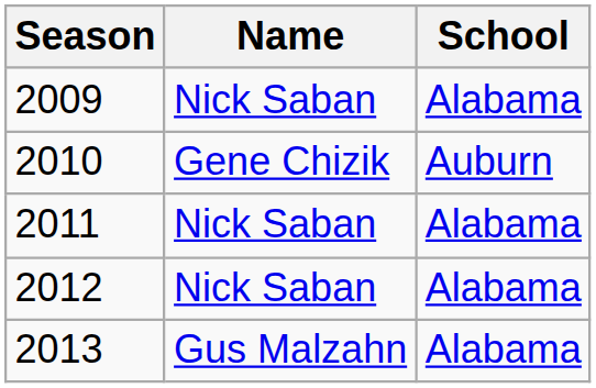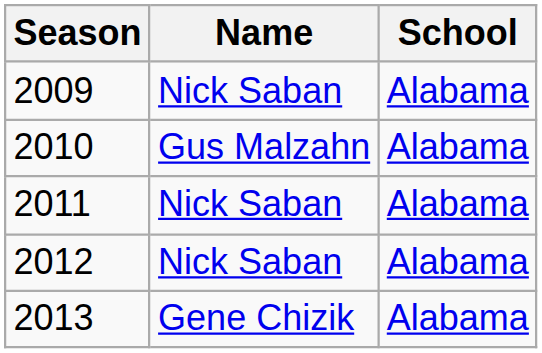 <table class="wikitable">
 <tr>
 <th>Season</th>
 <th>Name</th>
 <th>School</th>
 </tr>
 <tr>
 <td>2009</td>
 <td><a href='#'>Nick Saban</a></td>
 <td><a href='#'>Alabama</a></td>
 </tr>
 <tr>
 <td>2010</td>
-<td><a href='#'>Gene Chizik</a></td>
-<td><a href='#'>Auburn</a></td>
+<td><a href='#'>Gus Malzahn</a></td>
+<td><a href='#'>Alabama</a></td>
 </tr>
 <tr>
 <td>2011</td>
 <td><a href='#'>Nick Saban</a></td>
 <td><a href='#'>Alabama</a></td>
 </tr>
 <tr>
 <td>2012</td>
 <td><a href='#'>Nick Saban</a></td>
 <td><a href='#'>Alabama</a></td>
 </tr>
 <tr>
 <td>2013</td>
-<td><a href='#'>Gus Malzahn</a></td>
+<td><a href='#'>Gene Chizik</a></td>
 <td><a href='#'>Alabama</a></td>
 </tr>
 </table>
